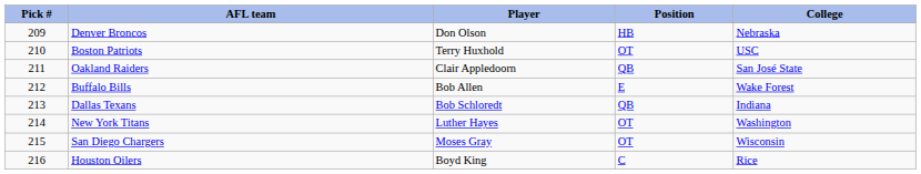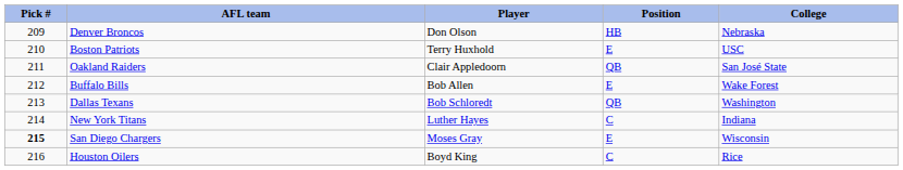 <table class="wikitable sortable sortable" style="width: 100%">
 <tr>
 <th style="background:#A8BDEC;" width=7%>Pick #</th>
 <th width=40% style="background:#A8BDEC;">AFL team</th>
 <th width=20% style="background:#A8BDEC;">Player</th>
 <th width=13% style="background:#A8BDEC;">Position</th>
 <th style="background:#A8BDEC;">College</th>
 </tr>
 <tr>
 <td align="center">209</td>
 <td><a href='#'>Denver Broncos</a></td>
 <td>Don Olson</td>
 <td><a href='#'>HB</a></td>
 <td><a href='#'>Nebraska</a></td>
 </tr>
 <tr>
 <td align="center">210</td>
 <td><a href='#'>Boston Patriots</a></td>
 <td>Terry Huxhold</td>
-<td><a href='#'>OT</a></td>
+<td><a href='#'>E</a></td>
 <td><a href='#'>USC</a></td>
 </tr>
 <tr>
 <td align="center">211</td>
 <td><a href='#'>Oakland Raiders</a></td>
 <td>Clair Appledoorn</td>
 <td><a href='#'>QB</a></td>
 <td><a href='#'>San José State</a></td>
 </tr>
 <tr>
 <td align="center">212</td>
 <td><a href='#'>Buffalo Bills</a></td>
 <td>Bob Allen</td>
 <td><a href='#'>E</a></td>
 <td><a href='#'>Wake Forest</a></td>
 </tr>
 <tr>
 <td align="center">213</td>
 <td><a href='#'>Dallas Texans</a></td>
 <td><a href='#'>Bob Schloredt</a></td>
 <td><a href='#'>QB</a></td>
-<td><a href='#'>Indiana</a></td>
+<td><a href='#'>Washington</a></td>
 </tr>
 <tr>
 <td align="center">214</td>
 <td><a href='#'>New York Titans</a></td>
 <td><a href='#'>Luther Hayes</a></td>
-<td><a href='#'>OT</a></td>
-<td><a href='#'>Washington</a></td>
+<td><a href='#'>C</a></td>
+<td><a href='#'>Indiana</a></td>
 </tr>
 <tr>
-<td align="center">215</td>
+<td align="center"><strong>215</strong></td>
 <td><a href='#'>San Diego Chargers</a></td>
 <td><a href='#'>Moses Gray</a></td>
-<td><a href='#'>OT</a></td>
+<td><a href='#'>E</a></td>
 <td><a href='#'>Wisconsin</a></td>
 </tr>
 <tr>
 <td align="center">216</td>
 <td><a href='#'>Houston Oilers</a></td>
 <td>Boyd King</td>
 <td><a href='#'>C</a></td>
 <td><a href='#'>Rice</a></td>
 </tr>
 </table>
